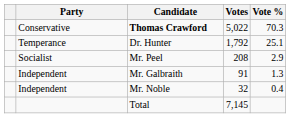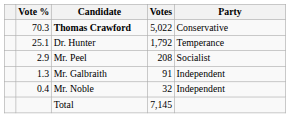 <table class="wikitable">
 <tr>
 <th></th>
-<th scope="col" width="175">Party</th>
+<th>Vote %</th>
 <th scope="col" width="150">Candidate</th>
 <th>Votes</th>
-<th>Vote %</th>
+<th scope="col" width="175">Party</th>
 </tr>
 <tr>
 <td>   </td>
-<td>Conservative</td>
+<td align=right>70.3</td>
 <td><strong>Thomas Crawford</strong></td>
 <td align=right>5,022</td>
-<td align=right>70.3</td>
+<td>Conservative</td>
 </tr>
 <tr>
 <td>   </td>
-<td>Temperance</td>
+<td align=right>25.1</td>
 <td>Dr. Hunter</td>
 <td align=right>1,792</td>
-<td align=right>25.1</td>
+<td>Temperance</td>
 </tr>
 <tr>
 <td>   </td>
-<td>Socialist</td>
+<td align=right>2.9</td>
 <td>Mr. Peel</td>
 <td align=right>208</td>
-<td align=right>2.9</td>
+<td>Socialist</td>
 </tr>
 <tr>
 <td>   </td>
-<td>Independent</td>
+<td align=right>1.3</td>
 <td>Mr. Galbraith</td>
 <td align=right>91</td>
-<td align=right>1.3</td>
+<td>Independent</td>
 </tr>
 <tr>
 <td>   </td>
-<td>Independent</td>
+<td align=right>0.4</td>
 <td>Mr. Noble</td>
 <td align=right>32</td>
-<td align=right>0.4</td>
+<td>Independent</td>
 </tr>
 <tr>
 <td></td>
 <td></td>
 <td>Total</td>
 <td align=right>7,145</td>
 <td></td>
 </tr>
 </table>
